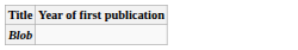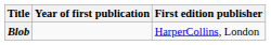 <table class="wikitable plainrowheaders sortable" style="margin-right: 0;">
 <tr>
 <th scope="col">Title</th>
 <th scope="col">Year of first publication</th>
+<th scope="col">First edition publisher</th>
 </tr>
 <tr>
 <th scope="row"><em>Blob</em></th>
 <td></td>
+<td><a href='#'>HarperCollins</a>, London</td>
 </tr>
 </table>
